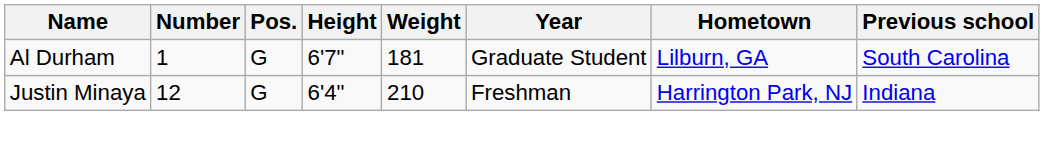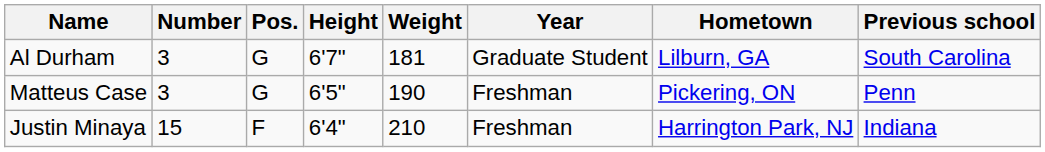 <table class="wikitable sortable" border="1">
 <tr>
 <th>Name</th>
 <th>Number</th>
 <th>Pos.</th>
 <th>Height</th>
 <th>Weight</th>
 <th>Year</th>
 <th>Hometown</th>
 <th class="unsortable">Previous school</th>
 </tr>
 <tr>
 <td>Al Durham</td>
-<td>1</td>
+<td>3</td>
 <td>G</td>
 <td>6'7"</td>
 <td>181</td>
 <td>Graduate Student</td>
 <td><a href='#'>Lilburn, GA</a></td>
 <td><a href='#'>South Carolina</a></td>
 </tr>
 <tr>
+<td>Matteus Case</td>
+<td>3</td>
+<td>G</td>
+<td>6'5"</td>
+<td>190</td>
+<td>Freshman</td>
+<td><a href='#'>Pickering, ON</a></td>
+<td><a href='#'>Penn</a></td>
+</tr>
+<tr>
 <td>Justin Minaya</td>
-<td>12</td>
-<td>G</td>
+<td>15</td>
+<td>F</td>
 <td>6'4"</td>
 <td>210</td>
 <td>Freshman</td>
 <td><a href='#'>Harrington Park, NJ</a></td>
 <td><a href='#'>Indiana</a></td>
 </tr>
 </table>
